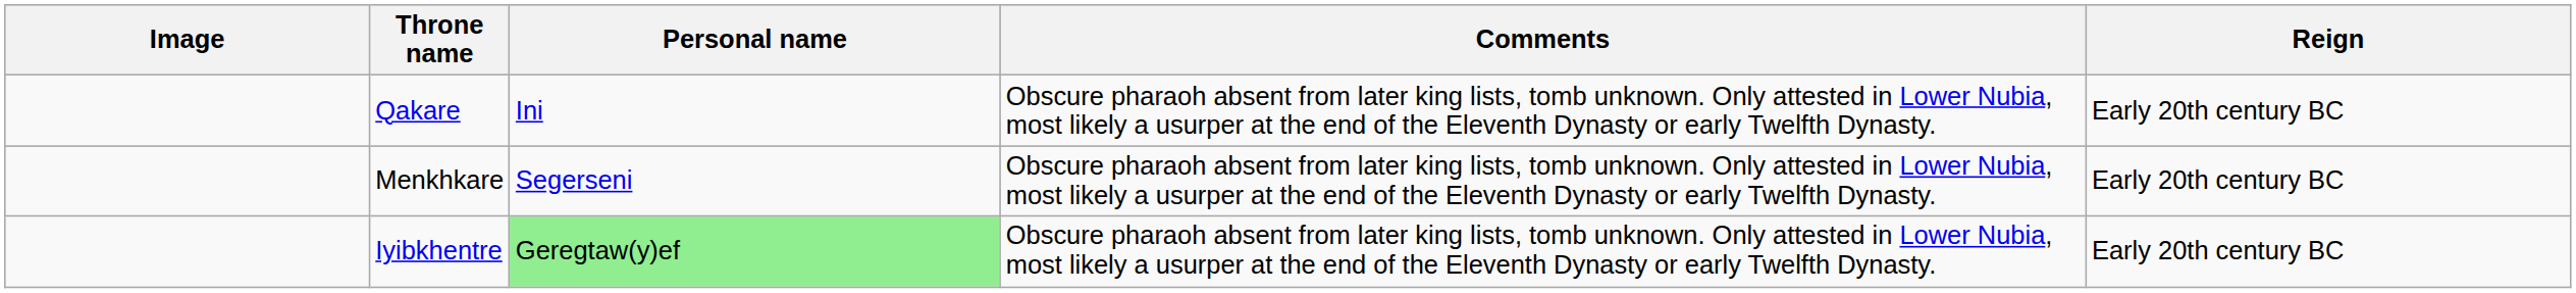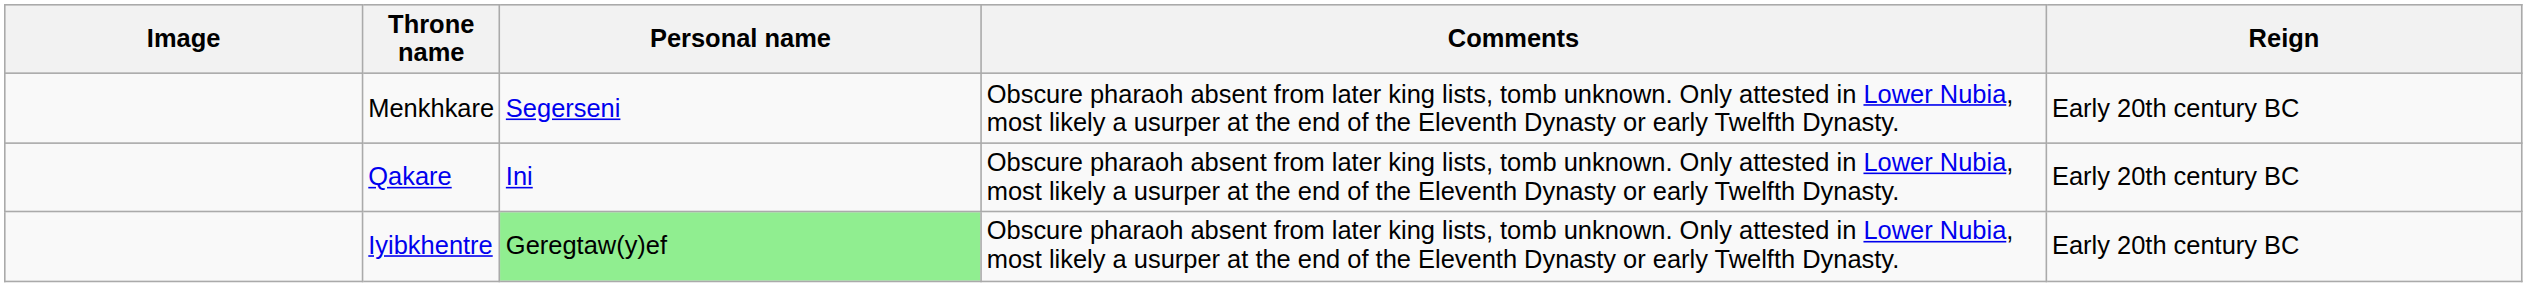 <table class="wikitable" width="100%">
 <tr>
 <th width="15%">Image</th>
 <th>Throne name</th>
 <th width="20%">Personal name</th>
 <th width="45%">Comments</th>
 <th width="20%">Reign</th>
 </tr>
 <tr>
 <td></td>
-<td><a href='#'>Qakare</a></td>
-<td><a href='#'>Ini</a></td>
+<td>Menkhkare</td>
+<td><a href='#'>Segerseni</a></td>
 <td>Obscure pharaoh absent from later king lists, tomb unknown. Only attested in <a href='#'>Lower Nubia</a>, most likely a usurper at the end of the Eleventh Dynasty or early Twelfth Dynasty.</td>
 <td>Early 20th century BC</td>
 </tr>
 <tr>
 <td></td>
-<td>Menkhkare</td>
-<td><a href='#'>Segerseni</a></td>
+<td><a href='#'>Qakare</a></td>
+<td><a href='#'>Ini</a></td>
 <td>Obscure pharaoh absent from later king lists, tomb unknown. Only attested in <a href='#'>Lower Nubia</a>, most likely a usurper at the end of the Eleventh Dynasty or early Twelfth Dynasty.</td>
 <td>Early 20th century BC</td>
 </tr>
 <tr>
 <td></td>
 <td><a href='#'>Iyibkhentre</a></td>
 <td style="background: lightgreen;">Geregtaw(y)ef</td>
 <td>Obscure pharaoh absent from later king lists, tomb unknown. Only attested in <a href='#'>Lower Nubia</a>, most likely a usurper at the end of the Eleventh Dynasty or early Twelfth Dynasty.</td>
 <td>Early 20th century BC</td>
 </tr>
 </table>
